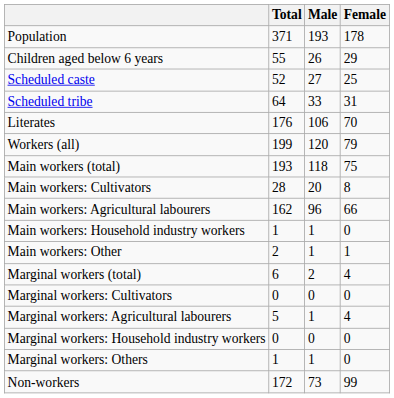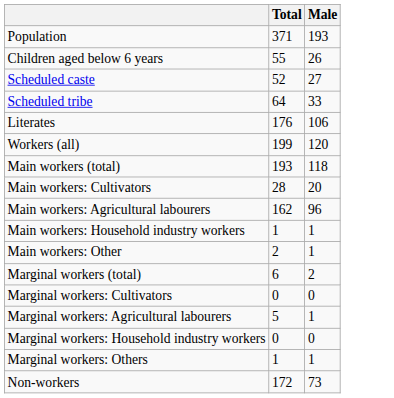 <table class="wikitable sortable">
 <tr>
 <th></th>
 <th>Total</th>
 <th>Male</th>
-<th>Female</th>
 </tr>
 <tr>
 <td>Population</td>
 <td>371</td>
 <td>193</td>
-<td>178</td>
 </tr>
 <tr>
 <td>Children aged below 6 years</td>
 <td>55</td>
 <td>26</td>
-<td>29</td>
 </tr>
 <tr>
 <td><a href='#'>Scheduled caste</a></td>
 <td>52</td>
 <td>27</td>
-<td>25</td>
 </tr>
 <tr>
 <td><a href='#'>Scheduled tribe</a></td>
 <td>64</td>
 <td>33</td>
-<td>31</td>
 </tr>
 <tr>
 <td>Literates</td>
 <td>176</td>
 <td>106</td>
-<td>70</td>
 </tr>
 <tr>
 <td>Workers (all)</td>
 <td>199</td>
 <td>120</td>
-<td>79</td>
 </tr>
 <tr>
 <td>Main workers (total)</td>
 <td>193</td>
 <td>118</td>
-<td>75</td>
 </tr>
 <tr>
 <td>Main workers: Cultivators</td>
 <td>28</td>
 <td>20</td>
-<td>8</td>
 </tr>
 <tr>
 <td>Main workers: Agricultural labourers</td>
 <td>162</td>
 <td>96</td>
-<td>66</td>
 </tr>
 <tr>
 <td>Main workers: Household industry workers</td>
 <td>1</td>
 <td>1</td>
-<td>0</td>
 </tr>
 <tr>
 <td>Main workers: Other</td>
 <td>2</td>
-<td>1</td>
 <td>1</td>
 </tr>
 <tr>
 <td>Marginal workers (total)</td>
 <td>6</td>
 <td>2</td>
-<td>4</td>
 </tr>
 <tr>
 <td>Marginal workers: Cultivators</td>
-<td>0</td>
 <td>0</td>
 <td>0</td>
 </tr>
 <tr>
 <td>Marginal workers: Agricultural labourers</td>
 <td>5</td>
 <td>1</td>
-<td>4</td>
 </tr>
 <tr>
 <td>Marginal workers: Household industry workers</td>
-<td>0</td>
 <td>0</td>
 <td>0</td>
 </tr>
 <tr>
 <td>Marginal workers: Others</td>
 <td>1</td>
 <td>1</td>
-<td>0</td>
 </tr>
 <tr>
 <td>Non-workers</td>
 <td>172</td>
 <td>73</td>
-<td>99</td>
 </tr>
 </table>
